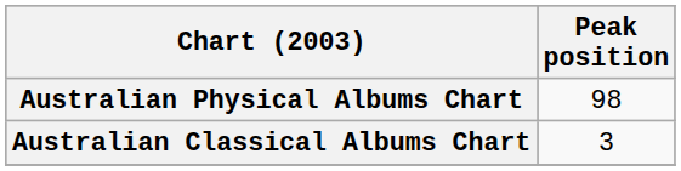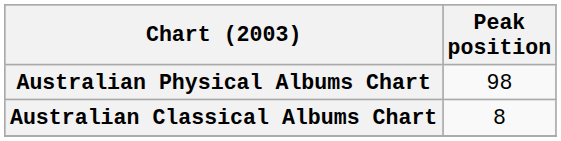 <table class="wikitable sortable plainrowheaders" style="text-align:center;">
 <tr>
 <th scope="col">Chart (2003)</th>
 <th scope="col">Peak<br>position</th>
 </tr>
 <tr>
 <th scope="row">Australian Physical Albums Chart</th>
 <td>98</td>
 </tr>
 <tr>
 <th scope="row">Australian Classical Albums Chart</th>
-<td>3</td>
+<td>8</td>
 </tr>
 <tr>
 </tr>
 </table>
